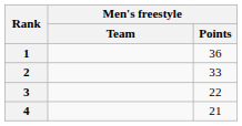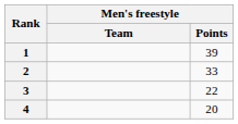 <table class="wikitable" width=304 style="text-align:center;">
 <tr>
 <th width=50 rowspan="2">Rank</th>
 <th colspan="2">Men's freestyle</th>
 </tr>
 <tr>
 <th width=200>Team</th>
 <th width=50>Points</th>
 </tr>
 <tr>
 <th>1</th>
 <td align=left></td>
-<td>36</td>
+<td>39</td>
 </tr>
 <tr>
 <th>2</th>
 <td align=left></td>
 <td>33</td>
 </tr>
 <tr>
 <th>3</th>
 <td align=left></td>
 <td>22</td>
 </tr>
 <tr>
 <th>4</th>
 <td align=left></td>
-<td>21</td>
+<td>20</td>
 </tr>
 </table>
